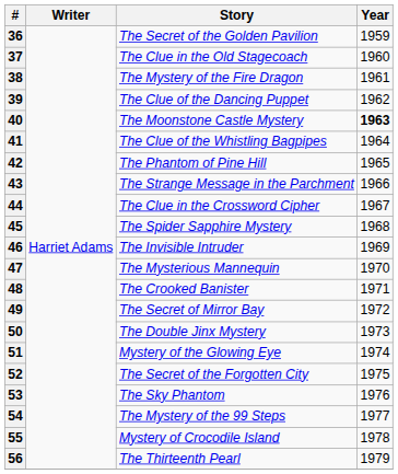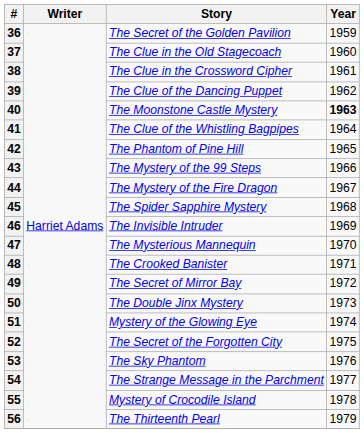 <table class="wikitable sortable">
 <tr>
 <th>#</th>
 <th>Writer</th>
 <th>Story</th>
 <th>Year</th>
 </tr>
 <tr>
 <th>36</th>
 <td rowspan="21"><a href='#'>Harriet Adams</a></td>
 <td><em><a href='#'>The Secret of the Golden Pavilion</a></em></td>
 <td>1959</td>
 </tr>
 <tr>
 <th>37</th>
 <td><em><a href='#'>The Clue in the Old Stagecoach</a></em></td>
 <td>1960</td>
 </tr>
 <tr>
 <th>38</th>
-<td><em><a href='#'>The Mystery of the Fire Dragon</a></em></td>
+<td><em><a href='#'>The Clue in the Crossword Cipher</a></em></td>
 <td>1961</td>
 </tr>
 <tr>
 <th>39</th>
 <td><em><a href='#'>The Clue of the Dancing Puppet</a></em></td>
 <td>1962</td>
 </tr>
 <tr>
 <th>40</th>
 <td><em><a href='#'>The Moonstone Castle Mystery</a></em></td>
 <td><strong>1963</strong></td>
 </tr>
 <tr>
 <th>41</th>
 <td><em><a href='#'>The Clue of the Whistling Bagpipes</a></em></td>
 <td>1964</td>
 </tr>
 <tr>
 <th>42</th>
 <td><em><a href='#'>The Phantom of Pine Hill</a></em></td>
 <td>1965</td>
 </tr>
 <tr>
 <th>43</th>
-<td><em><a href='#'>The Strange Message in the Parchment</a></em></td>
+<td><em><a href='#'>The Mystery of the 99 Steps</a></em></td>
 <td>1966</td>
 </tr>
 <tr>
 <th>44</th>
-<td><em><a href='#'>The Clue in the Crossword Cipher</a></em></td>
+<td><em><a href='#'>The Mystery of the Fire Dragon</a></em></td>
 <td>1967</td>
 </tr>
 <tr>
 <th>45</th>
 <td><em><a href='#'>The Spider Sapphire Mystery</a></em></td>
 <td>1968</td>
 </tr>
 <tr>
 <th>46</th>
 <td><em><a href='#'>The Invisible Intruder</a></em></td>
 <td>1969</td>
 </tr>
 <tr>
 <th>47</th>
 <td><em><a href='#'>The Mysterious Mannequin</a></em></td>
 <td>1970</td>
 </tr>
 <tr>
 <th>48</th>
 <td><em><a href='#'>The Crooked Banister</a></em></td>
 <td>1971</td>
 </tr>
 <tr>
 <th>49</th>
 <td><em><a href='#'>The Secret of Mirror Bay</a></em></td>
 <td>1972</td>
 </tr>
 <tr>
 <th>50</th>
 <td><em><a href='#'>The Double Jinx Mystery</a></em></td>
 <td>1973</td>
 </tr>
 <tr>
 <th>51</th>
 <td><em><a href='#'>Mystery of the Glowing Eye</a></em></td>
 <td>1974</td>
 </tr>
 <tr>
 <th>52</th>
 <td><em><a href='#'>The Secret of the Forgotten City</a></em></td>
 <td>1975</td>
 </tr>
 <tr>
 <th>53</th>
 <td><em><a href='#'>The Sky Phantom</a></em></td>
 <td>1976</td>
 </tr>
 <tr>
 <th>54</th>
-<td><em><a href='#'>The Mystery of the 99 Steps</a></em></td>
+<td><em><a href='#'>The Strange Message in the Parchment</a></em></td>
 <td>1977</td>
 </tr>
 <tr>
 <th>55</th>
 <td><em><a href='#'>Mystery of Crocodile Island</a></em></td>
 <td>1978</td>
 </tr>
 <tr>
 <th>56</th>
 <td><em><a href='#'>The Thirteenth Pearl</a></em></td>
 <td>1979</td>
 </tr>
 <tr>
 </tr>
 </table>
